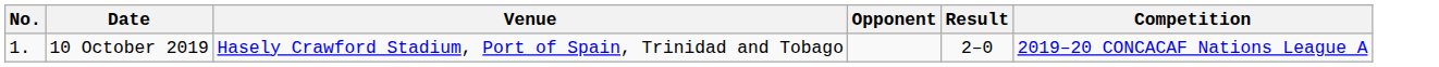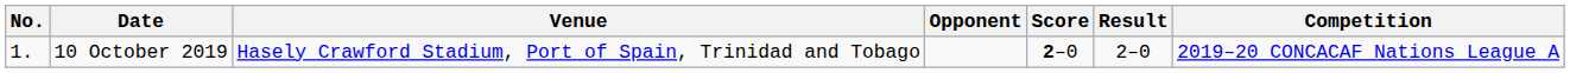 <table class="wikitable">
 <tr>
 <th>No.</th>
 <th>Date</th>
 <th>Venue</th>
 <th>Opponent</th>
+<th>Score</th>
 <th>Result</th>
 <th>Competition</th>
 </tr>
 <tr>
 <td>1.</td>
 <td>10 October 2019</td>
 <td><a href='#'>Hasely Crawford Stadium</a>, <a href='#'>Port of Spain</a>, Trinidad and Tobago</td>
 <td></td>
+<td align=center><strong>2</strong>–0</td>
 <td align=center>2–0</td>
 <td><a href='#'>2019–20 CONCACAF Nations League A</a></td>
 </tr>
 </table>
